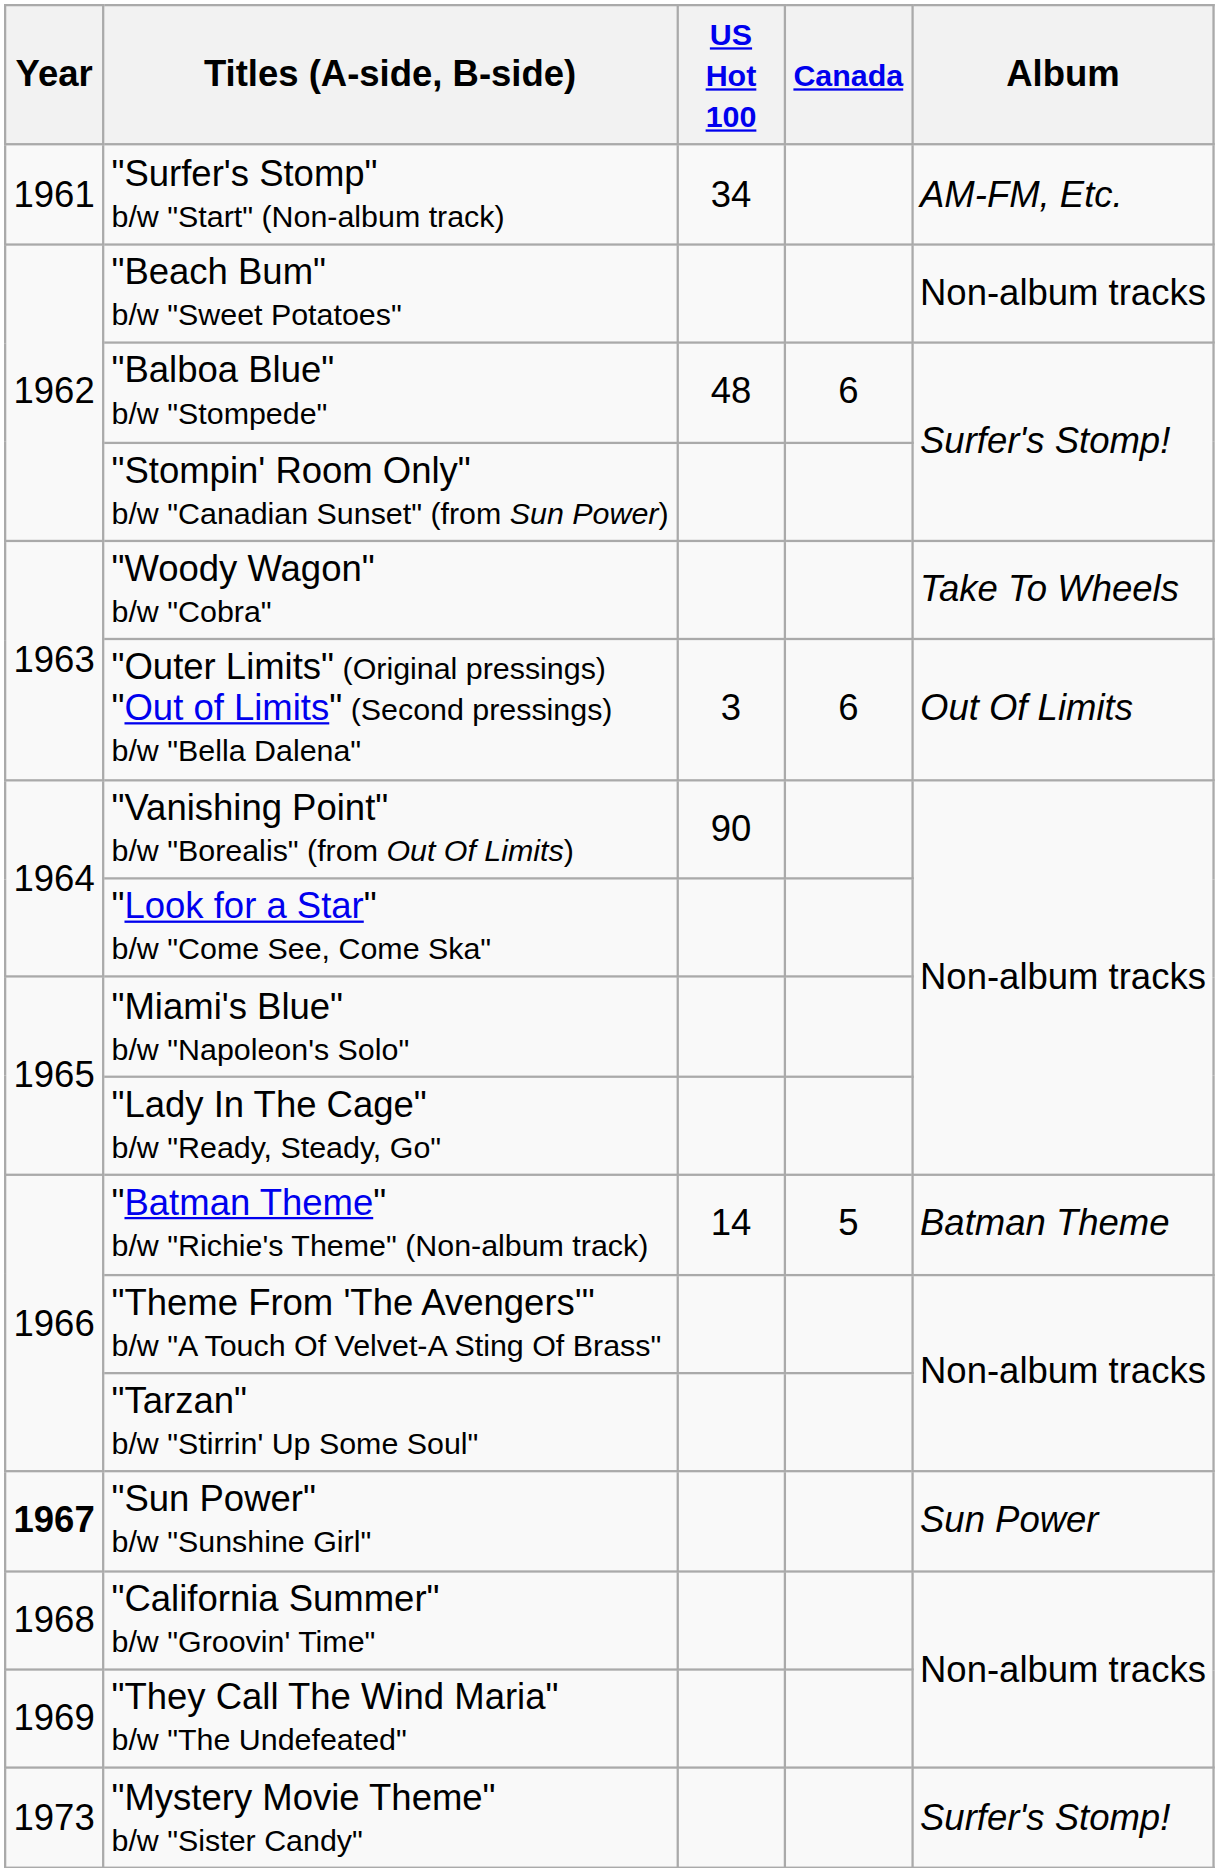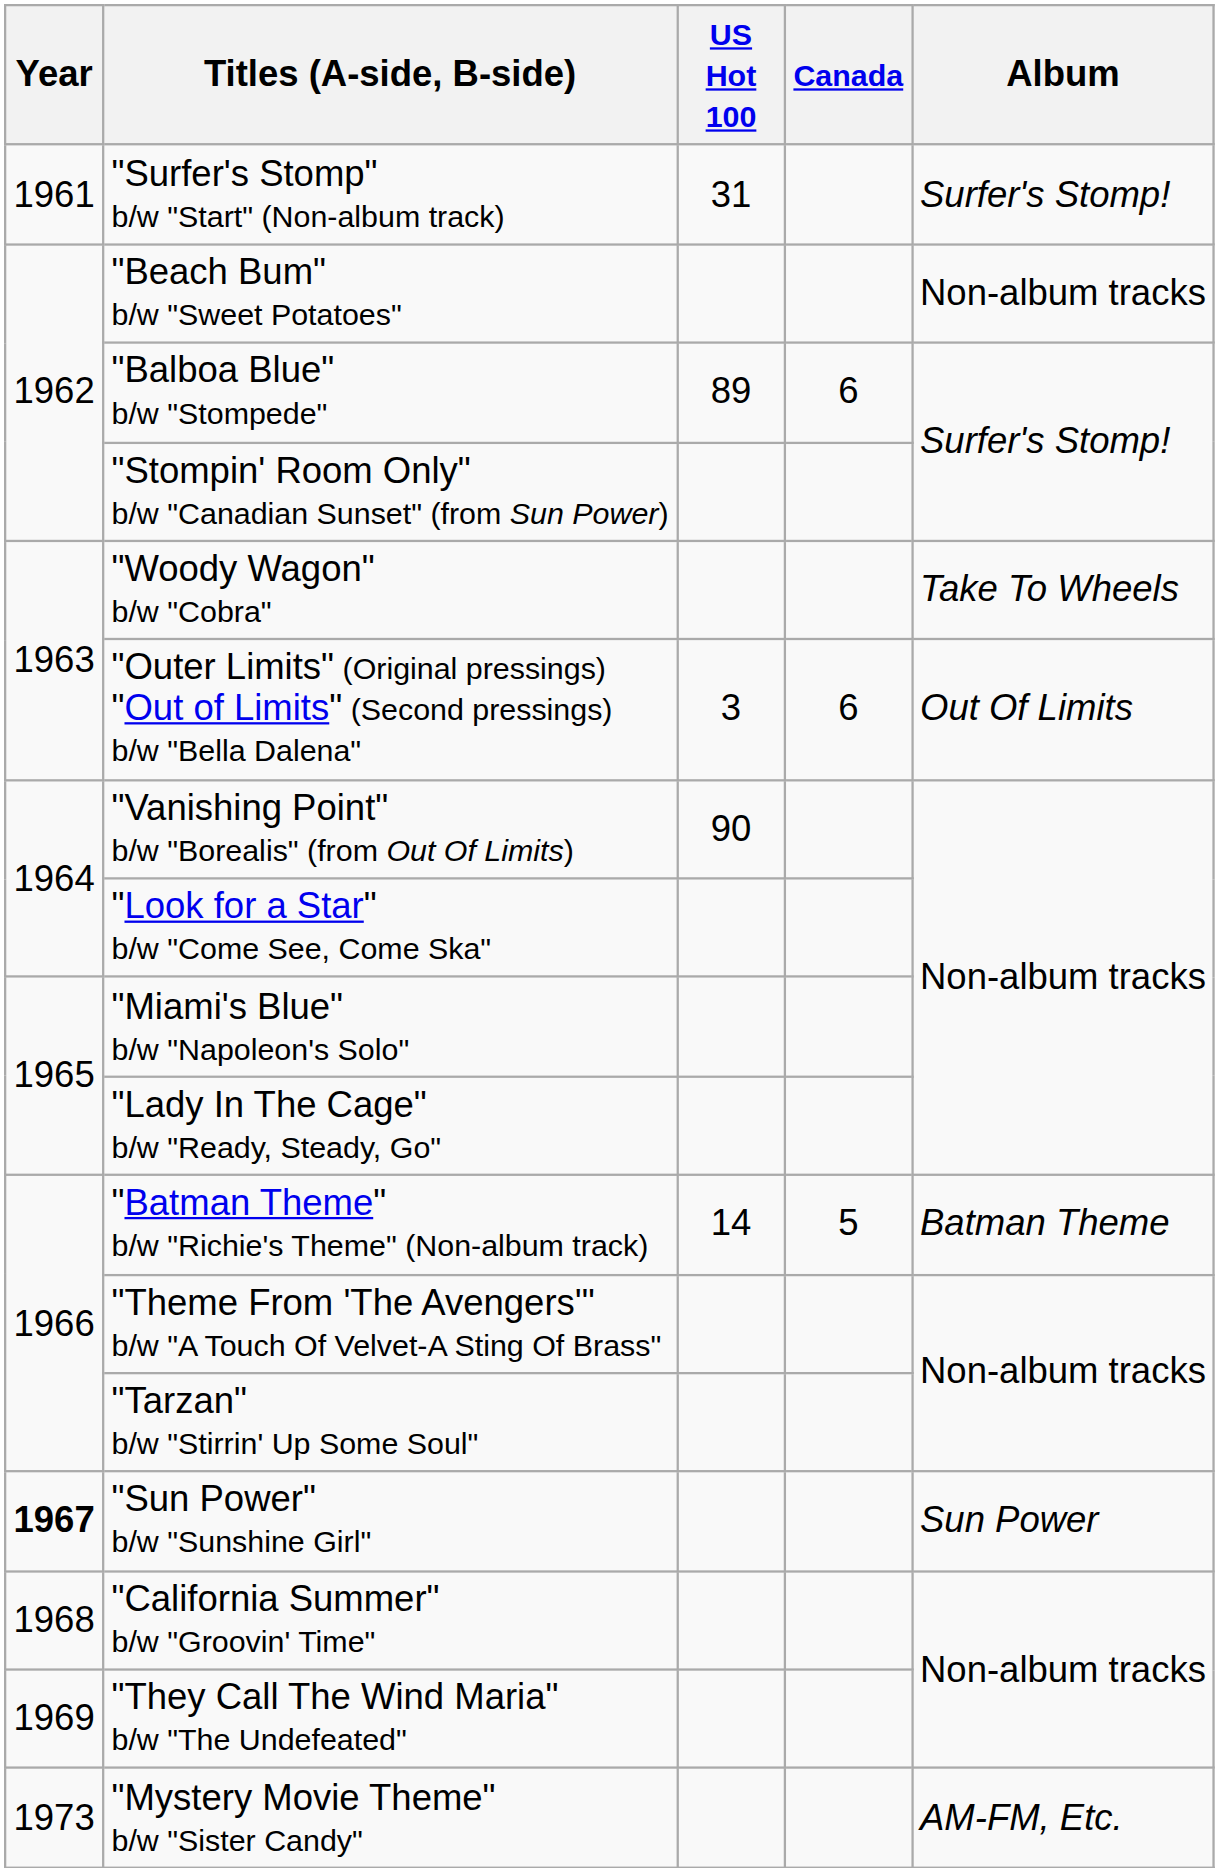 <table class="wikitable">
 <tr>
 <th rowspan="1">Year</th>
 <th rowspan="1">Titles (A-side, B-side)</th>
 <th width="40"><small><a href='#'>US Hot 100</a></small></th>
 <th width="40"><small><a href='#'>Canada</a></small></th>
 <th rowspan="1">Album</th>
 </tr>
 <tr>
 <td>1961</td>
 <td align="left">"Surfer's Stomp"<br><small>b/w "Start" (Non-album track)</small></td>
-<td align="center">34</td>
+<td align="center">31</td>
 <td align="center"></td>
-<td align="left"><em>AM-FM, Etc.</em></td>
+<td align="left"><em>Surfer's Stomp!</em></td>
 </tr>
 <tr>
 <td rowspan="3">1962</td>
 <td align="left">"Beach Bum"<br><small>b/w "Sweet Potatoes"</small></td>
 <td align="center"></td>
 <td align="center"></td>
 <td align="left">Non-album tracks</td>
 </tr>
 <tr>
 <td align="left">"Balboa Blue"<br><small>b/w "Stompede"</small></td>
-<td align="center">48</td>
+<td align="center">89</td>
 <td align="center">6</td>
 <td align="left" rowspan="2"><em>Surfer's Stomp!</em></td>
 </tr>
 <tr>
 <td align="left">"Stompin' Room Only"<br><small>b/w "Canadian Sunset" (from <em>Sun Power</em>)</small></td>
 <td align="center"></td>
 <td align="center"></td>
 </tr>
 <tr>
 <td rowspan="2">1963</td>
 <td align="left">"Woody Wagon"<br><small>b/w "Cobra"</small></td>
 <td align="center"></td>
 <td align="center"></td>
 <td align="left"><em>Take To Wheels</em></td>
 </tr>
 <tr>
 <td align="left">"Outer Limits"<small> (Original pressings)</small><br>"<a href='#'>Out of Limits</a>"<small> (Second pressings)</small><br><small>b/w "Bella Dalena"</small></td>
 <td align="center">3</td>
 <td align="center">6</td>
 <td align="left"><em>Out Of Limits</em></td>
 </tr>
 <tr>
 <td rowspan="2">1964</td>
 <td align="left">"Vanishing Point"<br><small>b/w "Borealis" (from <em>Out Of Limits</em>)</small></td>
 <td align="center">90</td>
 <td align="center"></td>
 <td align="left" rowspan="4">Non-album tracks</td>
 </tr>
 <tr>
 <td align="left">"<a href='#'>Look for a Star</a>"<br><small>b/w "Come See, Come Ska"</small></td>
 <td align="center"></td>
 <td align="center"></td>
 </tr>
 <tr>
 <td rowspan="2">1965</td>
 <td align="left">"Miami's Blue"<br><small>b/w "Napoleon's Solo"</small></td>
 <td align="center"></td>
 <td align="center"></td>
 </tr>
 <tr>
 <td align="left">"Lady In The Cage"<br><small>b/w "Ready, Steady, Go"</small></td>
 <td align="center"></td>
 <td align="center"></td>
 </tr>
 <tr>
 <td rowspan="3">1966</td>
 <td align="left">"<a href='#'>Batman Theme</a>"<br><small>b/w "Richie's Theme" (Non-album track)</small></td>
 <td align="center">14</td>
 <td align="center">5</td>
 <td align="left"><em>Batman Theme</em></td>
 </tr>
 <tr>
 <td align="left">"Theme From 'The Avengers'"<br><small>b/w "A Touch Of Velvet-A Sting Of Brass"</small></td>
 <td align="center"></td>
 <td align="center"></td>
 <td align="left" rowspan="2">Non-album tracks</td>
 </tr>
 <tr>
 <td align="left">"Tarzan"<br><small>b/w "Stirrin' Up Some Soul"</small></td>
 <td align="center"></td>
 <td align="center"></td>
 </tr>
 <tr>
 <td><strong>1967</strong></td>
 <td align="left">"Sun Power"<br><small>b/w "Sunshine Girl"</small></td>
 <td align="center"></td>
 <td align="center"></td>
 <td align="left"><em>Sun Power</em></td>
 </tr>
 <tr>
 <td>1968</td>
 <td align="left">"California Summer"<br><small>b/w "Groovin' Time"</small></td>
 <td align="center"></td>
 <td align="center"></td>
 <td align="left" rowspan="2">Non-album tracks</td>
 </tr>
 <tr>
 <td>1969</td>
 <td align="left">"They Call The Wind Maria"<br><small>b/w "The Undefeated"</small></td>
 <td align="center"></td>
 <td align="center"></td>
 </tr>
 <tr>
 <td>1973</td>
 <td align="left">"Mystery Movie Theme"<br><small>b/w "Sister Candy"</small></td>
 <td align="center"></td>
 <td align="center"></td>
-<td align="left"><em>Surfer's Stomp!</em></td>
+<td align="left"><em>AM-FM, Etc.</em></td>
 </tr>
 <tr>
 </tr>
 </table>
